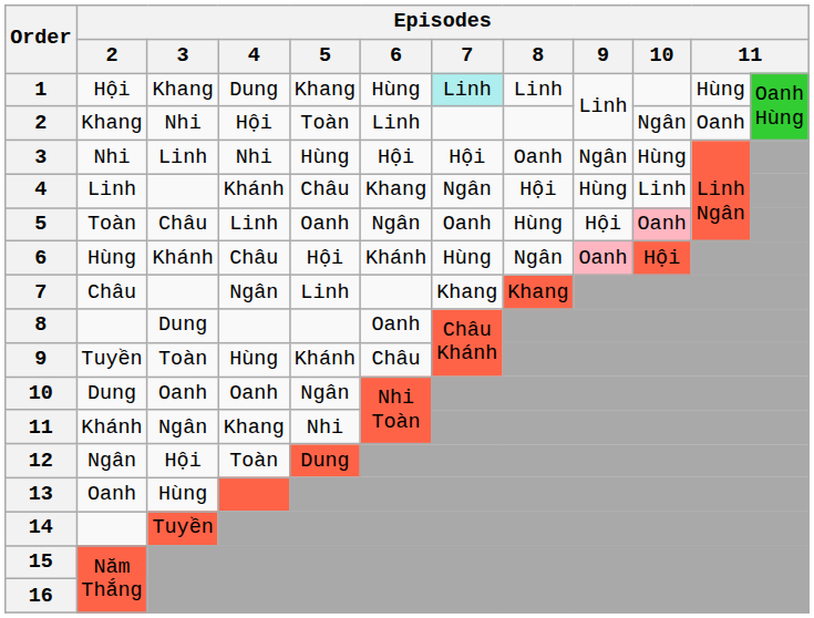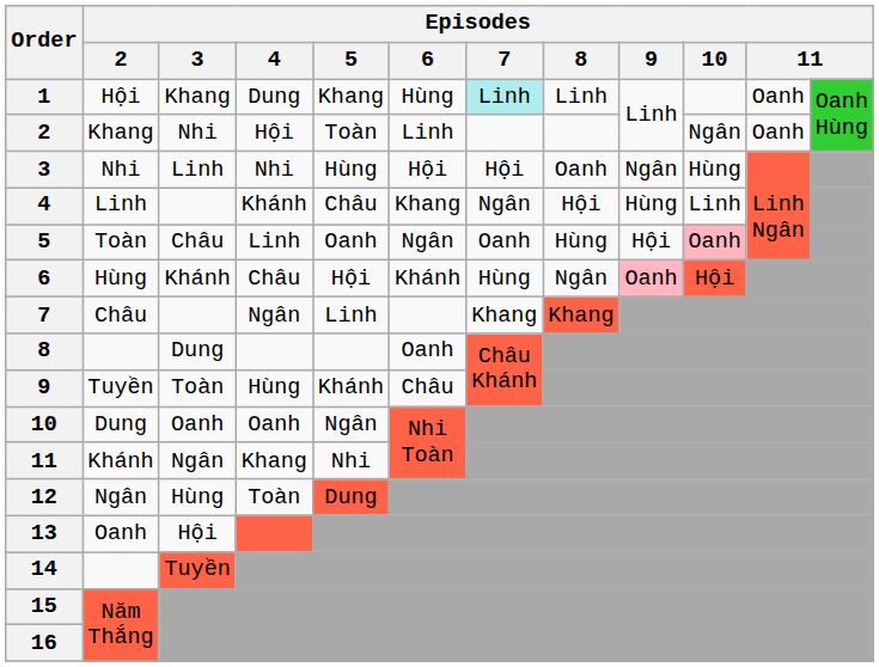 <table class="wikitable" style="text-align:center; font-size:92%">
 <tr>
 <th rowspan=2>Order</th>
 <th colspan="11">Episodes</th>
 </tr>
 <tr>
 <th>2</th>
 <th>3</th>
 <th>4</th>
 <th>5</th>
 <th>6</th>
 <th>7</th>
 <th>8</th>
 <th>9</th>
 <th>10</th>
 <th colspan=2>11</th>
 </tr>
 <tr>
 <th>1</th>
 <td>Hội</td>
 <td>Khang</td>
 <td>Dung</td>
 <td>Khang</td>
 <td>Hùng</td>
 <td style="background: paleturquoise;">Linh</td>
 <td>Linh</td>
 <td rowspan="2">Linh<br></td>
 <td></td>
-<td>Hùng</td>
+<td>Oanh</td>
 <td rowspan="2" style="background:limegreen;">Oanh<br>Hùng</td>
 </tr>
 <tr>
 <th>2</th>
 <td>Khang</td>
 <td>Nhi</td>
 <td>Hội</td>
 <td>Toàn</td>
 <td>Linh</td>
 <td></td>
 <td></td>
 <td>Ngân</td>
 <td>Oanh</td>
 </tr>
 <tr>
 <th>3</th>
 <td>Nhi</td>
 <td>Linh</td>
 <td>Nhi</td>
 <td>Hùng</td>
 <td>Hội</td>
 <td>Hội</td>
 <td>Oanh</td>
 <td>Ngân</td>
 <td>Hùng</td>
 <td rowspan="3" style="background:tomato;"><br>Linh<br>Ngân</td>
 <td bgcolor="darkgray" colspan="8"></td>
 </tr>
 <tr>
 <th>4</th>
 <td>Linh</td>
 <td></td>
 <td>Khánh</td>
 <td>Châu</td>
 <td>Khang</td>
 <td>Ngân</td>
 <td>Hội</td>
 <td>Hùng</td>
 <td>Linh</td>
 <td bgcolor="darkgray" colspan="8"></td>
 </tr>
 <tr>
 <th>5</th>
 <td>Toàn</td>
 <td>Châu</td>
 <td>Linh</td>
 <td>Oanh</td>
 <td>Ngân</td>
 <td>Oanh</td>
 <td>Hùng</td>
 <td>Hội</td>
 <td bgcolor="lightpink">Oanh</td>
 <td bgcolor="darkgray" colspan="8"></td>
 </tr>
 <tr>
 <th>6</th>
 <td>Hùng</td>
 <td>Khánh</td>
 <td>Châu</td>
 <td>Hội</td>
 <td>Khánh</td>
 <td>Hùng</td>
 <td>Ngân</td>
 <td bgcolor="lightpink">Oanh</td>
 <td bgcolor="tomato">Hội</td>
 <td bgcolor="darkgray" colspan="8"></td>
 </tr>
 <tr>
 <th>7</th>
 <td>Châu</td>
 <td></td>
 <td>Ngân</td>
 <td>Linh</td>
 <td></td>
 <td>Khang</td>
 <td bgcolor="tomato">Khang</td>
 <td bgcolor="darkgray" colspan="8"></td>
 </tr>
 <tr>
 <th>8</th>
 <td></td>
 <td>Dung</td>
 <td></td>
 <td></td>
 <td>Oanh</td>
 <td rowspan="2" style="background:tomato;">Châu<br>Khánh</td>
 <td bgcolor="darkgray" colspan="8"></td>
 </tr>
 <tr>
 <th>9</th>
 <td>Tuyền</td>
 <td>Toàn</td>
 <td>Hùng</td>
 <td>Khánh</td>
 <td>Châu</td>
 <td bgcolor="darkgray" colspan="8"></td>
 </tr>
 <tr>
 <th>10</th>
 <td>Dung</td>
 <td>Oanh</td>
 <td>Oanh</td>
 <td>Ngân</td>
 <td rowspan="2" style="background:tomato;">Nhi<br>Toàn</td>
 <td bgcolor="darkgray" colspan="8"></td>
 </tr>
 <tr>
 <th>11</th>
 <td>Khánh</td>
 <td>Ngân</td>
 <td>Khang</td>
 <td>Nhi</td>
 <td bgcolor="darkgray" colspan="8"></td>
 </tr>
 <tr>
 <th>12</th>
 <td>Ngân</td>
-<td>Hội</td>
+<td>Hùng</td>
 <td>Toàn</td>
 <td bgcolor="tomato">Dung</td>
 <td bgcolor="darkgray" colspan="8"></td>
 </tr>
 <tr>
 <th>13</th>
 <td>Oanh</td>
-<td>Hùng</td>
+<td>Hội</td>
 <td bgcolor="tomato"></td>
 <td bgcolor="darkgray" colspan="10"></td>
 </tr>
 <tr>
 <th>14</th>
 <td></td>
 <td bgcolor="tomato">Tuyền</td>
 <td bgcolor="darkgray" colspan="10"></td>
 </tr>
 <tr>
 <th>15</th>
 <td rowspan="2" style="background:tomato;">Năm<br>Thắng</td>
 <td bgcolor="darkgray" colspan="10"></td>
 </tr>
 <tr>
 <th>16</th>
 <td colspan="10" bgcolor="darkgray"></td>
 </tr>
 </table>
